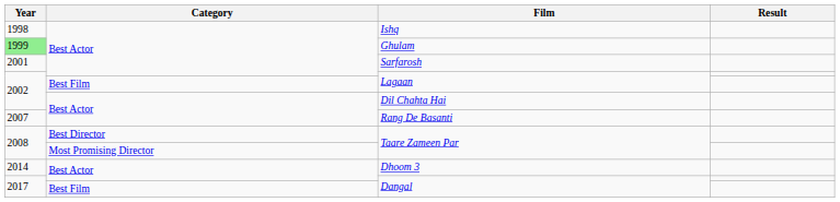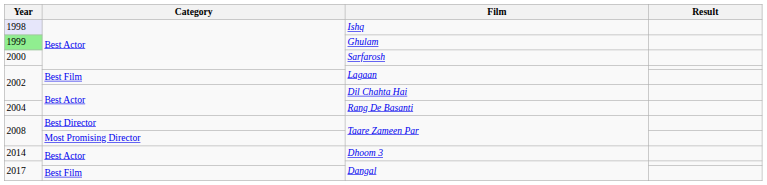 <table class="wikitable" style="width:100%;">
 <tr>
 <th width="5%">Year</th>
 <th style="width:40%;">Category</th>
 <th style="width:40%;">Film</th>
 <th style="width:15%;">Result</th>
 </tr>
 <tr>
-<td>1998</td>
+<td style="background: lavender;">1998</td>
 <td rowspan="4"><a href='#'>Best Actor</a></td>
 <td><em><a href='#'>Ishq</a></em></td>
 <td></td>
 </tr>
 <tr>
 <td style="background: lightgreen;">1999</td>
 <td><em><a href='#'>Ghulam</a></em></td>
 <td></td>
 </tr>
 <tr>
-<td>2001</td>
+<td>2000</td>
 <td><em><a href='#'>Sarfarosh</a></em></td>
 <td></td>
 </tr>
 <tr>
 <td rowspan="3">2002</td>
 <td rowspan="2"><em><a href='#'>Lagaan</a></em></td>
 <td></td>
 </tr>
 <tr>
 <td><a href='#'>Best Film</a></td>
 <td></td>
 </tr>
 <tr>
 <td rowspan="2"><a href='#'>Best Actor</a></td>
 <td><em><a href='#'>Dil Chahta Hai</a></em></td>
 <td></td>
 </tr>
 <tr>
-<td>2007</td>
+<td>2004</td>
 <td><em><a href='#'>Rang De Basanti</a></em></td>
 <td></td>
 </tr>
 <tr>
 <td rowspan="2">2008</td>
 <td><a href='#'>Best Director</a></td>
 <td rowspan="2"><em><a href='#'>Taare Zameen Par</a></em></td>
 <td></td>
 </tr>
 <tr>
 <td><a href='#'>Most Promising Director</a></td>
 <td></td>
 </tr>
 <tr>
 <td>2014</td>
 <td rowspan="2"><a href='#'>Best Actor</a></td>
 <td><em><a href='#'>Dhoom 3</a></em></td>
 <td></td>
 </tr>
 <tr>
 <td rowspan="2">2017</td>
 <td rowspan="2"><em><a href='#'>Dangal</a></em></td>
 <td></td>
 </tr>
 <tr>
 <td><a href='#'>Best Film</a></td>
 <td></td>
 </tr>
 </table>
